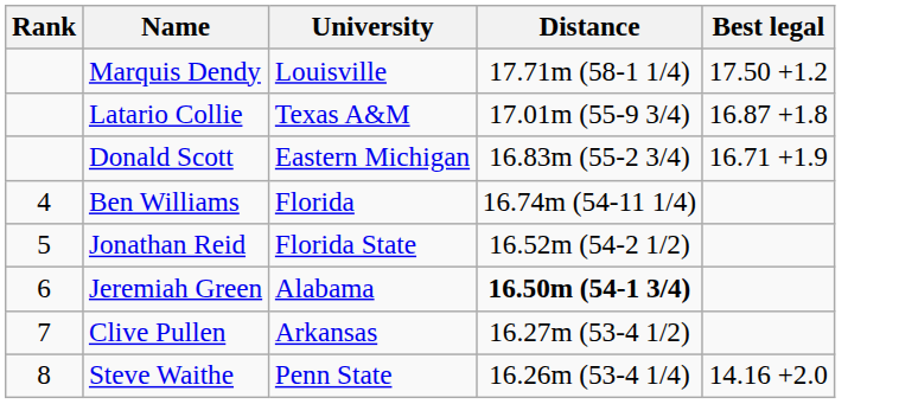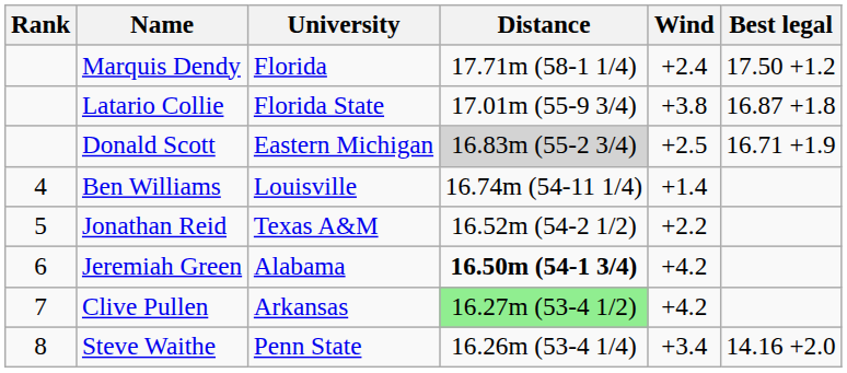 <table class="wikitable sortable" style="text-align:center">
 <tr>
 <th>Rank</th>
 <th>Name</th>
 <th>University</th>
 <th>Distance</th>
+<th>Wind</th>
 <th>Best legal</th>
 </tr>
 <tr>
 <td></td>
 <td align=left><a href='#'>Marquis Dendy</a></td>
-<td align=left><a href='#'>Louisville</a></td>
+<td align=left><a href='#'>Florida</a></td>
 <td>17.71m   (58-1 1/4)</td>
+<td>+2.4</td>
 <td>17.50 +1.2</td>
 </tr>
 <tr>
 <td></td>
 <td align=left><a href='#'>Latario Collie</a></td>
-<td align=left><a href='#'>Texas A&M</a></td>
+<td align="left"><a href='#'>Florida State</a></td>
 <td>17.01m   (55-9 3/4)</td>
+<td>+3.8</td>
 <td>16.87 +1.8</td>
 </tr>
 <tr>
 <td></td>
 <td align=left><a href='#'>Donald Scott</a></td>
 <td align=left><a href='#'>Eastern Michigan</a></td>
-<td>16.83m   (55-2 3/4)</td>
+<td style="background: lightgrey;">16.83m   (55-2 3/4)</td>
+<td>+2.5</td>
 <td>16.71 +1.9</td>
 </tr>
 <tr>
 <td>4</td>
 <td align=left><a href='#'>Ben Williams</a></td>
-<td align=left><a href='#'>Florida</a></td>
+<td align=left><a href='#'>Louisville</a></td>
 <td>16.74m   (54-11 1/4)</td>
+<td>+1.4</td>
 <td></td>
 </tr>
 <tr>
 <td>5</td>
 <td align=left><a href='#'>Jonathan Reid</a></td>
-<td align="left"><a href='#'>Florida State</a></td>
+<td align=left><a href='#'>Texas A&M</a></td>
 <td>16.52m   (54-2 1/2)</td>
+<td>+2.2</td>
 <td></td>
 </tr>
 <tr>
 <td>6</td>
 <td align=left><a href='#'>Jeremiah Green</a></td>
 <td align="left"><a href='#'>Alabama</a></td>
 <td><strong>16.50m   (54-1 3/4)</strong></td>
+<td>+4.2</td>
 <td></td>
 </tr>
 <tr>
 <td>7</td>
 <td align=left><a href='#'>Clive Pullen</a></td>
 <td align=left><a href='#'>Arkansas</a></td>
-<td>16.27m   (53-4 1/2)</td>
+<td style="background: lightgreen;">16.27m   (53-4 1/2)</td>
+<td>+4.2</td>
 <td></td>
 </tr>
 <tr>
 <td>8</td>
 <td align=left><a href='#'>Steve Waithe</a></td>
 <td align="left"><a href='#'>Penn State</a></td>
 <td>16.26m   (53-4 1/4)</td>
+<td>+3.4</td>
 <td>14.16 +2.0</td>
 </tr>
 </table>
